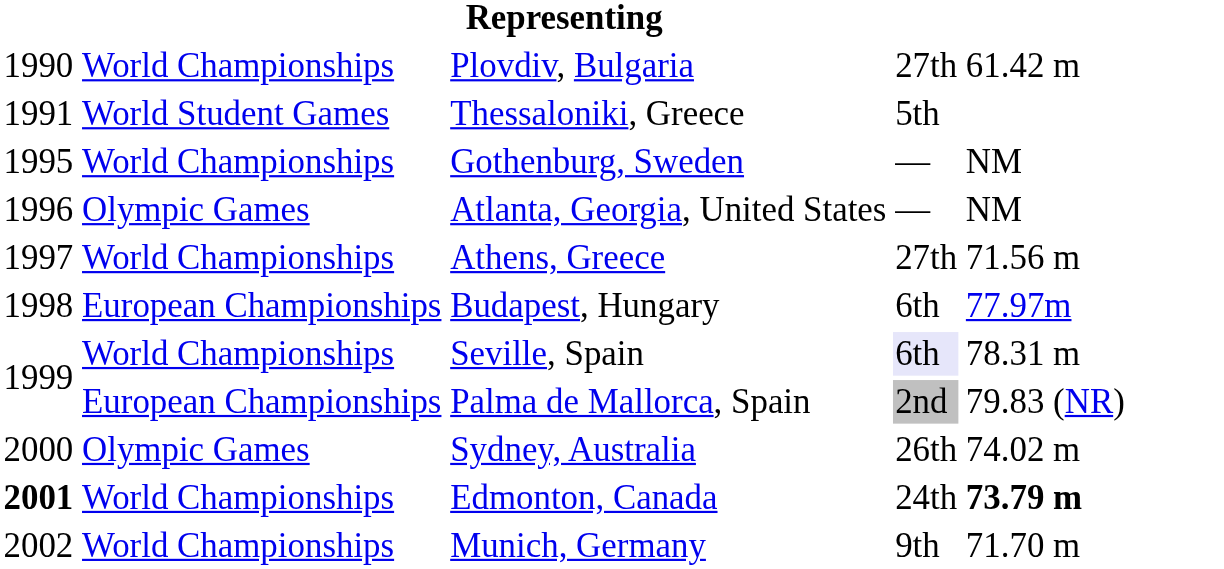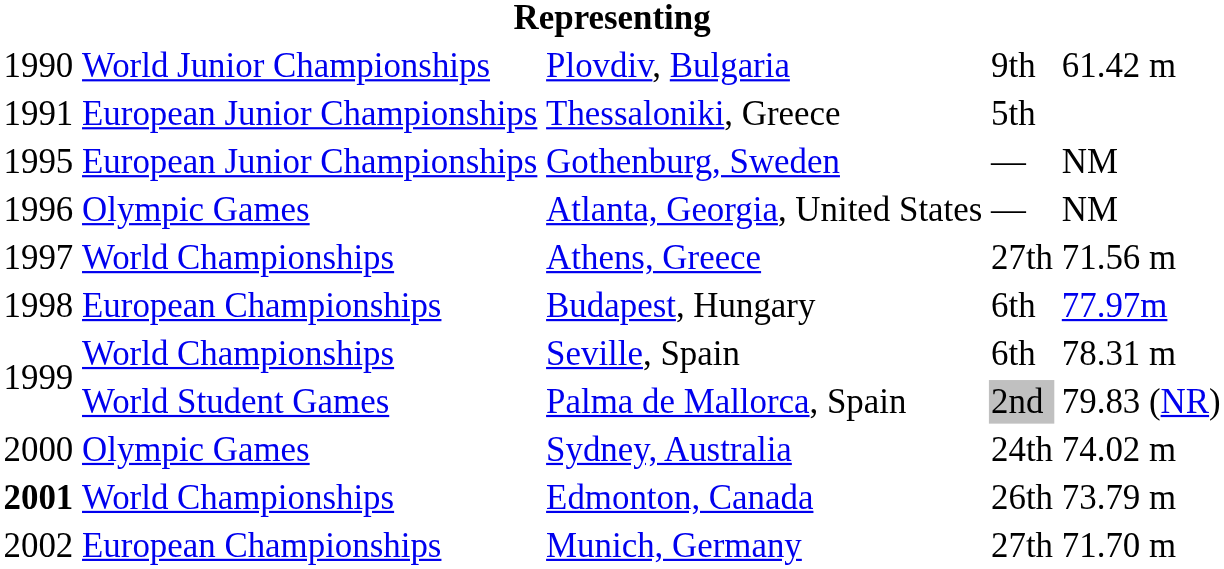 <table>
 <tr>
 <th colspan="5">Representing </th>
 </tr>
 <tr>
 <td>1990</td>
-<td><a href='#'>World Championships</a></td>
+<td><a href='#'>World Junior Championships</a></td>
 <td><a href='#'>Plovdiv</a>, <a href='#'>Bulgaria</a></td>
-<td>27th</td>
+<td>9th</td>
 <td>61.42 m</td>
 </tr>
 <tr>
 <td>1991</td>
-<td><a href='#'>World Student Games</a></td>
+<td><a href='#'>European Junior Championships</a></td>
 <td><a href='#'>Thessaloniki</a>, Greece</td>
 <td>5th</td>
 <td></td>
 </tr>
 <tr>
 <td>1995</td>
-<td><a href='#'>World Championships</a></td>
+<td><a href='#'>European Junior Championships</a></td>
 <td><a href='#'>Gothenburg, Sweden</a></td>
 <td>—</td>
 <td>NM</td>
 </tr>
 <tr>
 <td>1996</td>
 <td><a href='#'>Olympic Games</a></td>
 <td><a href='#'>Atlanta, Georgia</a>, United States</td>
 <td>—</td>
 <td>NM</td>
 </tr>
 <tr>
 <td>1997</td>
 <td><a href='#'>World Championships</a></td>
 <td><a href='#'>Athens, Greece</a></td>
 <td>27th</td>
 <td>71.56 m</td>
 </tr>
 <tr>
 <td>1998</td>
 <td><a href='#'>European Championships</a></td>
 <td><a href='#'>Budapest</a>, Hungary</td>
 <td>6th</td>
 <td><a href='#'>77.97m</a></td>
 </tr>
 <tr>
 <td rowspan=2>1999</td>
 <td><a href='#'>World Championships</a></td>
 <td><a href='#'>Seville</a>, Spain</td>
-<td style="background: lavender;">6th</td>
+<td>6th</td>
 <td>78.31 m</td>
 </tr>
 <tr>
-<td><a href='#'>European Championships</a></td>
+<td><a href='#'>World Student Games</a></td>
 <td><a href='#'>Palma de Mallorca</a>, Spain</td>
 <td bgcolor="silver">2nd</td>
 <td>79.83 (<a href='#'>NR</a>)</td>
 </tr>
 <tr>
 <td>2000</td>
 <td><a href='#'>Olympic Games</a></td>
 <td><a href='#'>Sydney, Australia</a></td>
-<td>26th</td>
+<td>24th</td>
 <td>74.02 m</td>
 </tr>
 <tr>
 <td><strong>2001</strong></td>
 <td><a href='#'>World Championships</a></td>
 <td><a href='#'>Edmonton, Canada</a></td>
-<td>24th</td>
-<td><strong>73.79 m</strong></td>
+<td>26th</td>
+<td>73.79 m</td>
 </tr>
 <tr>
 <td>2002</td>
-<td><a href='#'>World Championships</a></td>
+<td><a href='#'>European Championships</a></td>
 <td><a href='#'>Munich, Germany</a></td>
-<td>9th</td>
+<td>27th</td>
 <td>71.70 m</td>
 </tr>
 </table>
